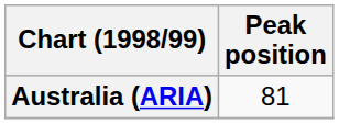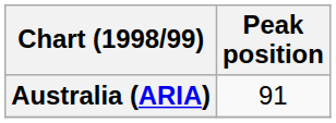 <table class="wikitable sortable plainrowheaders" style="text-align:center">
 <tr>
 <th>Chart (1998/99)</th>
 <th>Peak<br>position</th>
 </tr>
 <tr>
 <th scope="row">Australia (<a href='#'>ARIA</a>)</th>
-<td>81</td>
+<td>91</td>
 </tr>
 <tr>
 </tr>
 </table>
